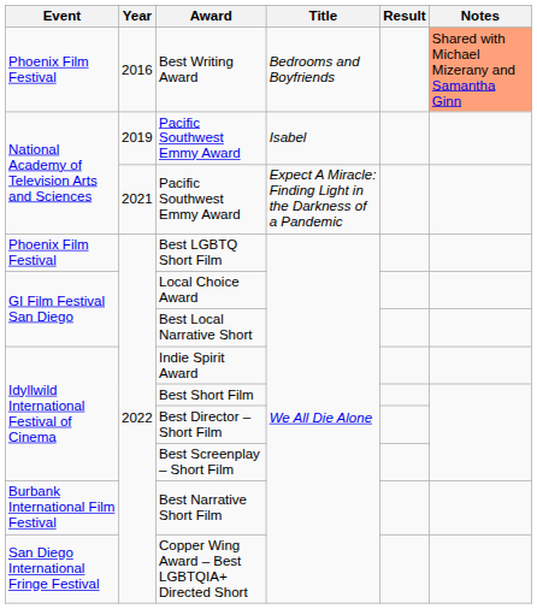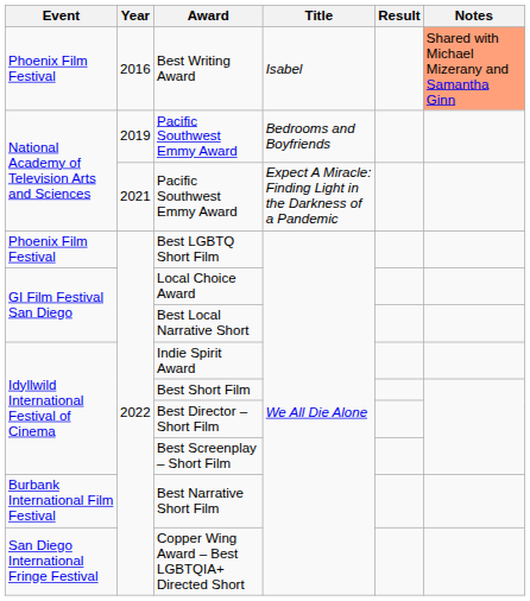 <table class="wikitable">
 <tr>
 <th>Event</th>
 <th>Year</th>
 <th>Award</th>
 <th>Title</th>
 <th>Result</th>
 <th>Notes</th>
 </tr>
 <tr>
 <td><a href='#'>Phoenix Film Festival</a></td>
 <td>2016</td>
 <td>Best Writing Award</td>
-<td><em>Bedrooms and Boyfriends</em></td>
+<td><em>Isabel</em></td>
 <td></td>
 <td style="background: lightsalmon;">Shared with Michael Mizerany and <a href='#'>Samantha Ginn</a></td>
 </tr>
 <tr>
 <td rowspan="2"><a href='#'>National Academy of Television Arts and Sciences</a></td>
 <td>2019</td>
 <td><a href='#'>Pacific Southwest Emmy Award</a></td>
-<td><em>Isabel</em></td>
+<td><em>Bedrooms and Boyfriends</em></td>
 <td></td>
 <td></td>
 </tr>
 <tr>
 <td>2021</td>
 <td>Pacific Southwest Emmy Award</td>
 <td><em>Expect A Miracle: Finding Light in the Darkness of a Pandemic</em></td>
 <td></td>
 <td></td>
 </tr>
 <tr>
 <td><a href='#'>Phoenix Film Festival</a></td>
 <td rowspan="9">2022</td>
 <td>Best LGBTQ Short Film</td>
 <td rowspan="9"><em><a href='#'>We All Die Alone</a></em></td>
 <td></td>
 <td></td>
 </tr>
 <tr>
 <td rowspan="2"><a href='#'>GI Film Festival San Diego</a></td>
 <td>Local Choice Award</td>
 <td></td>
 <td></td>
 </tr>
 <tr>
 <td>Best Local Narrative Short</td>
 <td></td>
 <td></td>
 </tr>
 <tr>
 <td rowspan="4"><a href='#'>Idyllwild International Festival of Cinema</a></td>
 <td>Indie Spirit Award</td>
 <td></td>
 <td></td>
 </tr>
 <tr>
 <td>Best Short Film</td>
 <td></td>
 <td rowspan="3"></td>
 </tr>
 <tr>
 <td>Best Director – Short Film</td>
 <td></td>
 </tr>
 <tr>
 <td>Best Screenplay – Short Film</td>
 <td></td>
 </tr>
 <tr>
 <td><a href='#'>Burbank International Film Festival</a></td>
 <td>Best Narrative Short Film</td>
 <td></td>
 <td></td>
 </tr>
 <tr>
 <td><a href='#'>San Diego International Fringe Festival</a></td>
 <td>Copper Wing Award – Best LGBTQIA+ Directed Short</td>
 <td></td>
 <td></td>
 </tr>
 </table>
